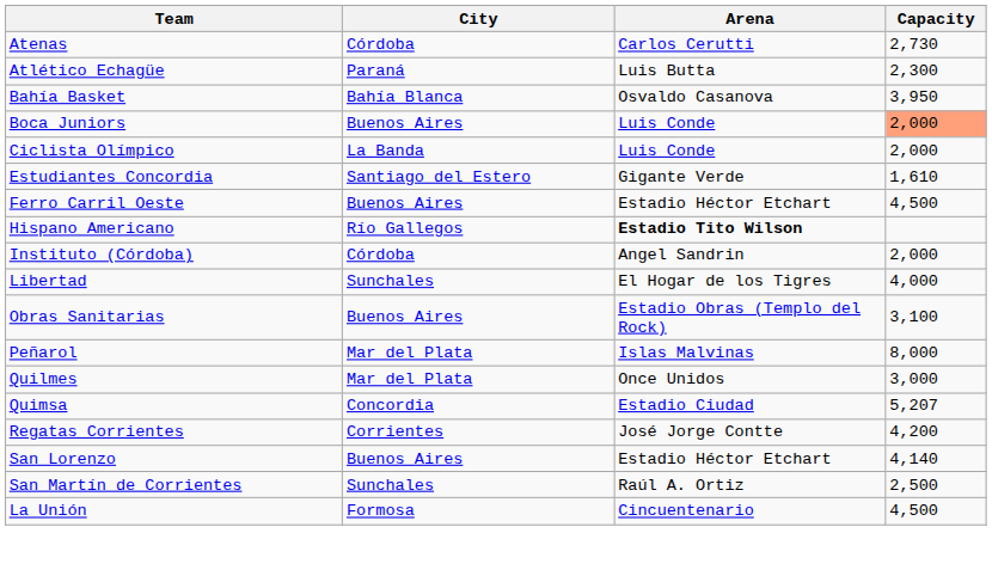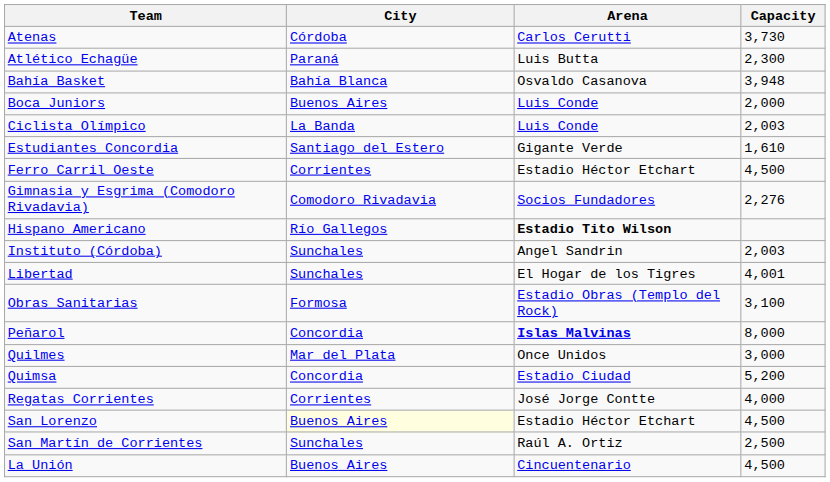 <table class="wikitable sortable" style="text-align:left" width="790">
 <tr>
 <th width=250px>Team</th>
 <th width=200px>City</th>
 <th width=200px>Arena</th>
 <th width=70px>Capacity</th>
 </tr>
 <tr>
 <td><a href='#'>Atenas</a></td>
 <td><a href='#'>Córdoba</a></td>
 <td><a href='#'>Carlos Cerutti</a></td>
-<td>2,730</td>
+<td>3,730</td>
 </tr>
 <tr>
 <td><a href='#'>Atlético Echagüe</a></td>
 <td><a href='#'>Paraná</a></td>
 <td>Luis Butta</td>
 <td>2,300</td>
 </tr>
 <tr>
 <td><a href='#'>Bahía Basket</a></td>
 <td><a href='#'>Bahía Blanca</a></td>
 <td>Osvaldo Casanova</td>
-<td>3,950</td>
+<td>3,948</td>
 </tr>
 <tr>
 <td><a href='#'>Boca Juniors</a></td>
 <td><a href='#'>Buenos Aires</a></td>
 <td><a href='#'>Luis Conde</a></td>
-<td style="background: lightsalmon;">2,000</td>
+<td>2,000</td>
 </tr>
 <tr>
 <td><a href='#'>Ciclista Olímpico</a></td>
 <td><a href='#'>La Banda</a></td>
 <td><a href='#'>Luis Conde</a></td>
-<td>2,000</td>
+<td>2,003</td>
 </tr>
 <tr>
 <td><a href='#'>Estudiantes Concordia</a></td>
 <td><a href='#'>Santiago del Estero</a></td>
 <td>Gigante Verde</td>
 <td>1,610</td>
 </tr>
 <tr>
 <td><a href='#'>Ferro Carril Oeste</a></td>
-<td><a href='#'>Buenos Aires</a></td>
+<td><a href='#'>Corrientes</a></td>
 <td>Estadio Héctor Etchart</td>
 <td>4,500</td>
+</tr>
+<tr>
+<td><a href='#'>Gimnasia y Esgrima (Comodoro Rivadavia)</a></td>
+<td><a href='#'>Comodoro Rivadavia</a></td>
+<td><a href='#'>Socios Fundadores</a></td>
+<td>2,276</td>
 </tr>
 <tr>
 <td><a href='#'>Hispano Americano</a></td>
 <td><a href='#'>Río Gallegos</a></td>
 <td><strong>Estadio Tito Wilson</strong></td>
 <td></td>
 </tr>
 <tr>
 <td><a href='#'>Instituto (Córdoba)</a></td>
-<td><a href='#'>Córdoba</a></td>
+<td><a href='#'>Sunchales</a></td>
 <td>Angel Sandrin</td>
-<td>2,000</td>
+<td>2,003</td>
 </tr>
 <tr>
 <td><a href='#'>Libertad</a></td>
 <td><a href='#'>Sunchales</a></td>
 <td>El Hogar de los Tigres</td>
-<td>4,000</td>
+<td>4,001</td>
 </tr>
 <tr>
 <td><a href='#'>Obras Sanitarias</a></td>
-<td><a href='#'>Buenos Aires</a></td>
+<td><a href='#'>Formosa</a></td>
 <td><a href='#'>Estadio Obras (Templo del Rock)</a></td>
 <td>3,100</td>
 </tr>
 <tr>
 <td><a href='#'>Peñarol</a></td>
-<td><a href='#'>Mar del Plata</a></td>
-<td><a href='#'>Islas Malvinas</a></td>
+<td><a href='#'>Concordia</a></td>
+<td><strong><a href='#'>Islas Malvinas</a></strong></td>
 <td>8,000</td>
 </tr>
 <tr>
 <td><a href='#'>Quilmes</a></td>
 <td><a href='#'>Mar del Plata</a></td>
 <td>Once Unidos</td>
 <td>3,000</td>
 </tr>
 <tr>
 <td><a href='#'>Quimsa</a></td>
 <td><a href='#'>Concordia</a></td>
 <td><a href='#'>Estadio Ciudad</a></td>
-<td>5,207</td>
+<td>5,200</td>
 </tr>
 <tr>
 <td><a href='#'>Regatas Corrientes</a></td>
 <td><a href='#'>Corrientes</a></td>
 <td>José Jorge Contte</td>
-<td>4,200</td>
+<td>4,000</td>
 </tr>
 <tr>
 <td><a href='#'>San Lorenzo</a></td>
-<td><a href='#'>Buenos Aires</a></td>
+<td style="background: lightyellow;"><a href='#'>Buenos Aires</a></td>
 <td>Estadio Héctor Etchart</td>
-<td>4,140</td>
+<td>4,500</td>
 </tr>
 <tr>
 <td><a href='#'>San Martín de Corrientes</a></td>
 <td><a href='#'>Sunchales</a></td>
 <td>Raúl A. Ortiz</td>
 <td>2,500</td>
 </tr>
 <tr>
 <td><a href='#'>La Unión</a></td>
-<td><a href='#'>Formosa</a></td>
+<td><a href='#'>Buenos Aires</a></td>
 <td><a href='#'>Cincuentenario</a></td>
 <td>4,500</td>
 </tr>
 </table>
